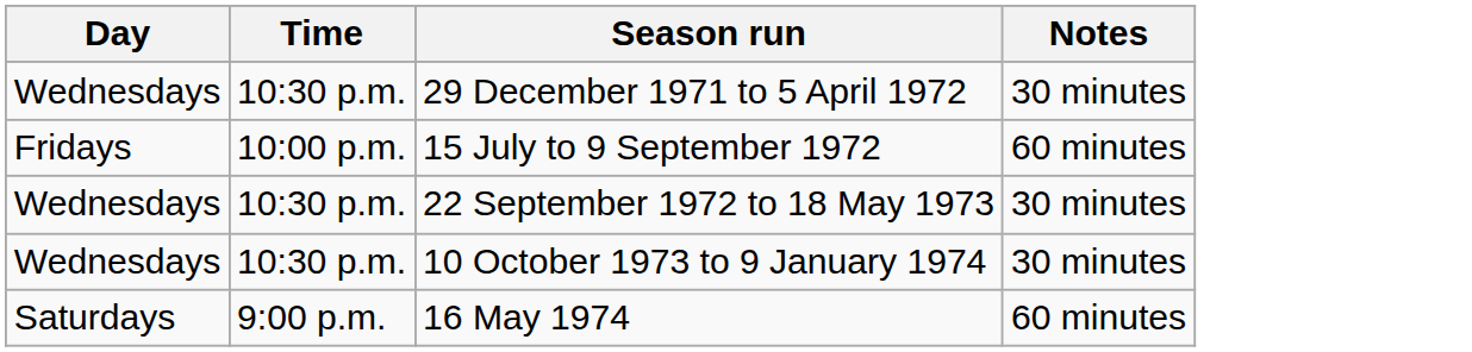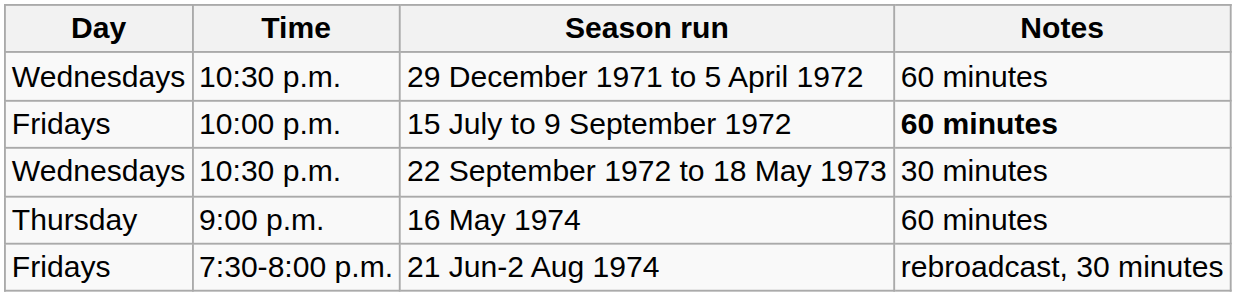 <table class="wikitable">
 <tr>
 <th>Day</th>
 <th>Time</th>
 <th>Season run</th>
 <th>Notes</th>
 </tr>
 <tr>
 <td>Wednesdays</td>
 <td>10:30 p.m.</td>
 <td>29 December 1971 to 5 April 1972</td>
-<td>30 minutes</td>
+<td>60 minutes</td>
 </tr>
 <tr>
 <td>Fridays</td>
 <td>10:00 p.m.</td>
 <td>15 July to 9 September 1972</td>
-<td>60 minutes</td>
+<td><strong>60 minutes</strong></td>
 </tr>
 <tr>
 <td>Wednesdays</td>
 <td>10:30 p.m.</td>
 <td>22 September 1972 to 18 May 1973</td>
 <td>30 minutes</td>
 </tr>
 <tr>
-<td>Wednesdays</td>
-<td>10:30 p.m.</td>
-<td>10 October 1973 to 9 January 1974</td>
-<td>30 minutes</td>
-</tr>
-<tr>
-<td>Saturdays</td>
+<td>Thursday</td>
 <td>9:00 p.m.</td>
 <td>16 May 1974</td>
 <td>60 minutes</td>
 </tr>
+<tr>
+<td>Fridays</td>
+<td>7:30-8:00 p.m.</td>
+<td>21 Jun-2 Aug 1974</td>
+<td>rebroadcast, 30 minutes</td>
+</tr>
 </table>
